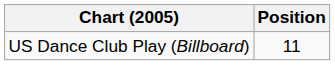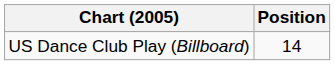 <table class="wikitable">
 <tr>
 <th>Chart (2005)</th>
 <th>Position</th>
 </tr>
 <tr>
 <td>US Dance Club Play (<em>Billboard</em>)</td>
-<td align="center">11</td>
+<td align="center">14</td>
 </tr>
 </table>
